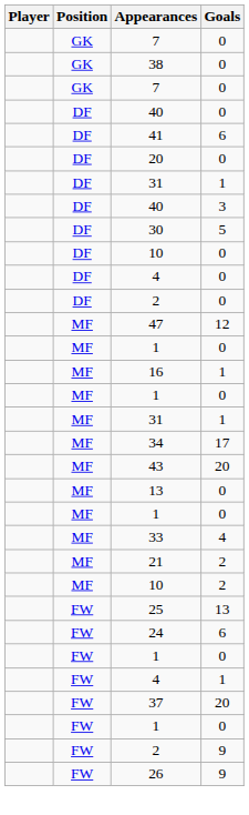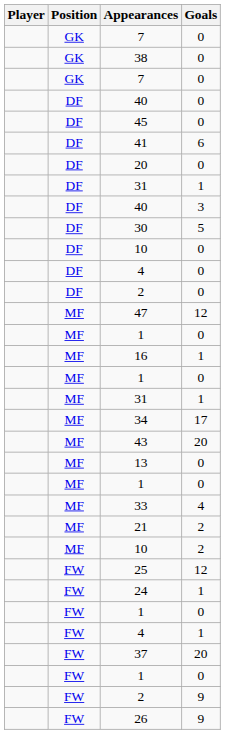 <table class="wikitable sortable" style="text-align: center;">
 <tr>
 <th>Player</th>
 <th>Position</th>
 <th>Appearances</th>
 <th>Goals</th>
 </tr>
 <tr>
 <td align="left"> </td>
 <td><a href='#'>GK</a></td>
 <td>7</td>
 <td>0</td>
 </tr>
 <tr>
 <td align="left"> </td>
 <td><a href='#'>GK</a></td>
 <td>38</td>
 <td>0</td>
 </tr>
 <tr>
 <td align="left"> </td>
 <td><a href='#'>GK</a></td>
 <td>7</td>
 <td>0</td>
 </tr>
 <tr>
 <td align="left"> </td>
 <td><a href='#'>DF</a></td>
 <td>40</td>
+<td>0</td>
+</tr>
+<tr>
+<td align="left"> </td>
+<td><a href='#'>DF</a></td>
+<td>45</td>
 <td>0</td>
 </tr>
 <tr>
 <td align="left"> </td>
 <td><a href='#'>DF</a></td>
 <td>41</td>
 <td>6</td>
 </tr>
 <tr>
 <td align="left"> </td>
 <td><a href='#'>DF</a></td>
 <td>20</td>
 <td>0</td>
 </tr>
 <tr>
 <td align="left"> </td>
 <td><a href='#'>DF</a></td>
 <td>31</td>
 <td>1</td>
 </tr>
 <tr>
 <td align="left"> </td>
 <td><a href='#'>DF</a></td>
 <td>40</td>
 <td>3</td>
 </tr>
 <tr>
 <td align="left"> </td>
 <td><a href='#'>DF</a></td>
 <td>30</td>
 <td>5</td>
 </tr>
 <tr>
 <td align="left"> </td>
 <td><a href='#'>DF</a></td>
 <td>10</td>
 <td>0</td>
 </tr>
 <tr>
 <td align="left"> </td>
 <td><a href='#'>DF</a></td>
 <td>4</td>
 <td>0</td>
 </tr>
 <tr>
 <td align="left"> </td>
 <td><a href='#'>DF</a></td>
 <td>2</td>
 <td>0</td>
 </tr>
 <tr>
 <td align="left"> </td>
 <td><a href='#'>MF</a></td>
 <td>47</td>
 <td>12</td>
 </tr>
 <tr>
 <td align="left"> </td>
 <td><a href='#'>MF</a></td>
 <td>1</td>
 <td>0</td>
 </tr>
 <tr>
 <td align="left"> </td>
 <td><a href='#'>MF</a></td>
 <td>16</td>
 <td>1</td>
 </tr>
 <tr>
 <td align="left"> </td>
 <td><a href='#'>MF</a></td>
 <td>1</td>
 <td>0</td>
 </tr>
 <tr>
 <td align="left"> </td>
 <td><a href='#'>MF</a></td>
 <td>31</td>
 <td>1</td>
 </tr>
 <tr>
 <td align="left"> </td>
 <td><a href='#'>MF</a></td>
 <td>34</td>
 <td>17</td>
 </tr>
 <tr>
 <td align="left"> </td>
 <td><a href='#'>MF</a></td>
 <td>43</td>
 <td>20</td>
 </tr>
 <tr>
 <td align="left"> </td>
 <td><a href='#'>MF</a></td>
 <td>13</td>
 <td>0</td>
 </tr>
 <tr>
 <td align="left"> </td>
 <td><a href='#'>MF</a></td>
 <td>1</td>
 <td>0</td>
 </tr>
 <tr>
 <td align="left"> </td>
 <td><a href='#'>MF</a></td>
 <td>33</td>
 <td>4</td>
 </tr>
 <tr>
 <td align="left"> </td>
 <td><a href='#'>MF</a></td>
 <td>21</td>
 <td>2</td>
 </tr>
 <tr>
 <td align="left"> </td>
 <td><a href='#'>MF</a></td>
 <td>10</td>
 <td>2</td>
 </tr>
 <tr>
 <td align="left"> </td>
 <td><a href='#'>FW</a></td>
 <td>25</td>
-<td>13</td>
+<td>12</td>
 </tr>
 <tr>
 <td align="left"> </td>
 <td><a href='#'>FW</a></td>
 <td>24</td>
-<td>6</td>
+<td>1</td>
 </tr>
 <tr>
 <td align="left"> </td>
 <td><a href='#'>FW</a></td>
 <td>1</td>
 <td>0</td>
 </tr>
 <tr>
 <td align="left"> </td>
 <td><a href='#'>FW</a></td>
 <td>4</td>
 <td>1</td>
 </tr>
 <tr>
 <td align="left"> </td>
 <td><a href='#'>FW</a></td>
 <td>37</td>
 <td>20</td>
 </tr>
 <tr>
 <td align="left"> </td>
 <td><a href='#'>FW</a></td>
 <td>1</td>
 <td>0</td>
 </tr>
 <tr>
 <td align="left"> </td>
 <td><a href='#'>FW</a></td>
 <td>2</td>
 <td>9</td>
 </tr>
 <tr>
 <td align="left"> </td>
 <td><a href='#'>FW</a></td>
 <td>26</td>
 <td>9</td>
 </tr>
 </table>
